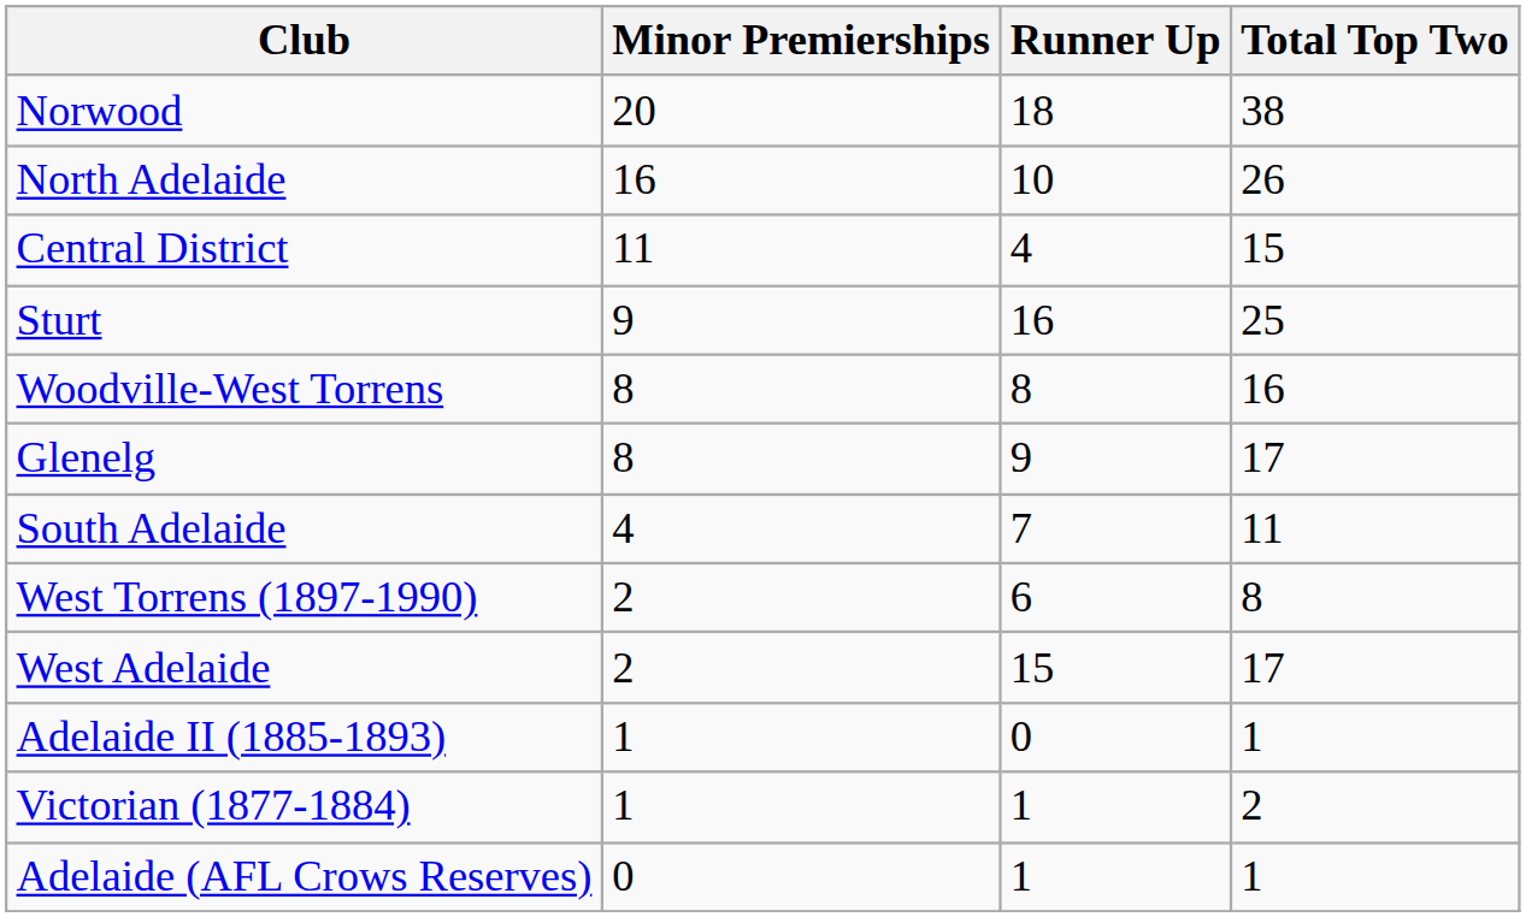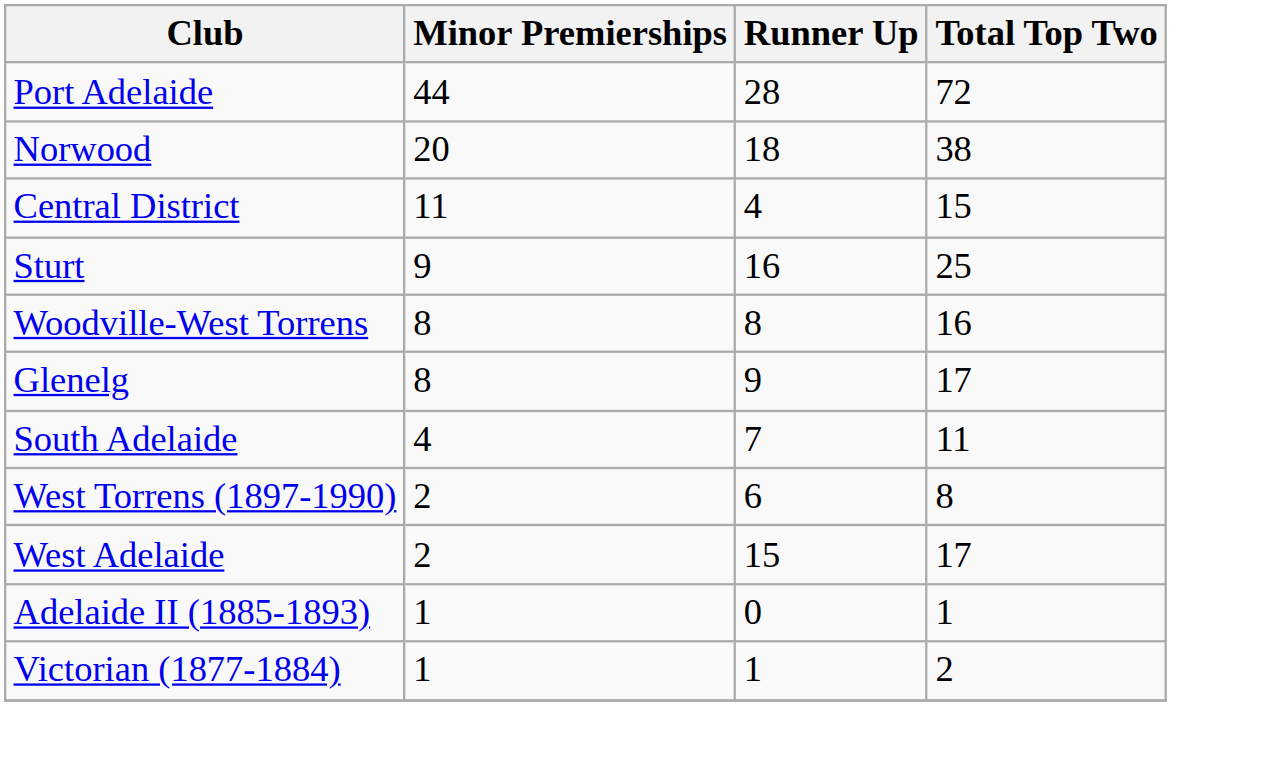 <table class="wikitable">
 <tr>
 <th>Club</th>
 <th>Minor Premierships</th>
 <th>Runner Up</th>
 <th>Total Top Two</th>
 </tr>
 <tr>
+<td><a href='#'>Port Adelaide</a></td>
+<td>44</td>
+<td>28</td>
+<td>72</td>
+</tr>
+<tr>
 <td><a href='#'>Norwood</a></td>
 <td>20</td>
 <td>18</td>
 <td>38</td>
-</tr>
-<tr>
-<td><a href='#'>North Adelaide</a></td>
-<td>16</td>
-<td>10</td>
-<td>26</td>
 </tr>
 <tr>
 <td><a href='#'>Central District</a></td>
 <td>11</td>
 <td>4</td>
 <td>15</td>
 </tr>
 <tr>
 <td><a href='#'>Sturt</a></td>
 <td>9</td>
 <td>16</td>
 <td>25</td>
 </tr>
 <tr>
 <td><a href='#'>Woodville-West Torrens</a></td>
 <td>8</td>
 <td>8</td>
 <td>16</td>
 </tr>
 <tr>
 <td><a href='#'>Glenelg</a></td>
 <td>8</td>
 <td>9</td>
 <td>17</td>
 </tr>
 <tr>
 <td><a href='#'>South Adelaide</a></td>
 <td>4</td>
 <td>7</td>
 <td>11</td>
 </tr>
 <tr>
 <td><a href='#'>West Torrens (1897-1990)</a></td>
 <td>2</td>
 <td>6</td>
 <td>8</td>
 </tr>
 <tr>
 <td><a href='#'>West Adelaide</a></td>
 <td>2</td>
 <td>15</td>
 <td>17</td>
 </tr>
 <tr>
 <td><a href='#'>Adelaide II (1885-1893)</a></td>
 <td>1</td>
 <td>0</td>
 <td>1</td>
 </tr>
 <tr>
 <td><a href='#'>Victorian (1877-1884)</a></td>
 <td>1</td>
 <td>1</td>
 <td>2</td>
 </tr>
 <tr>
-<td><a href='#'>Adelaide (AFL Crows Reserves)</a></td>
-<td>0</td>
-<td>1</td>
-<td>1</td>
-</tr>
-<tr>
 </tr>
 </table>
